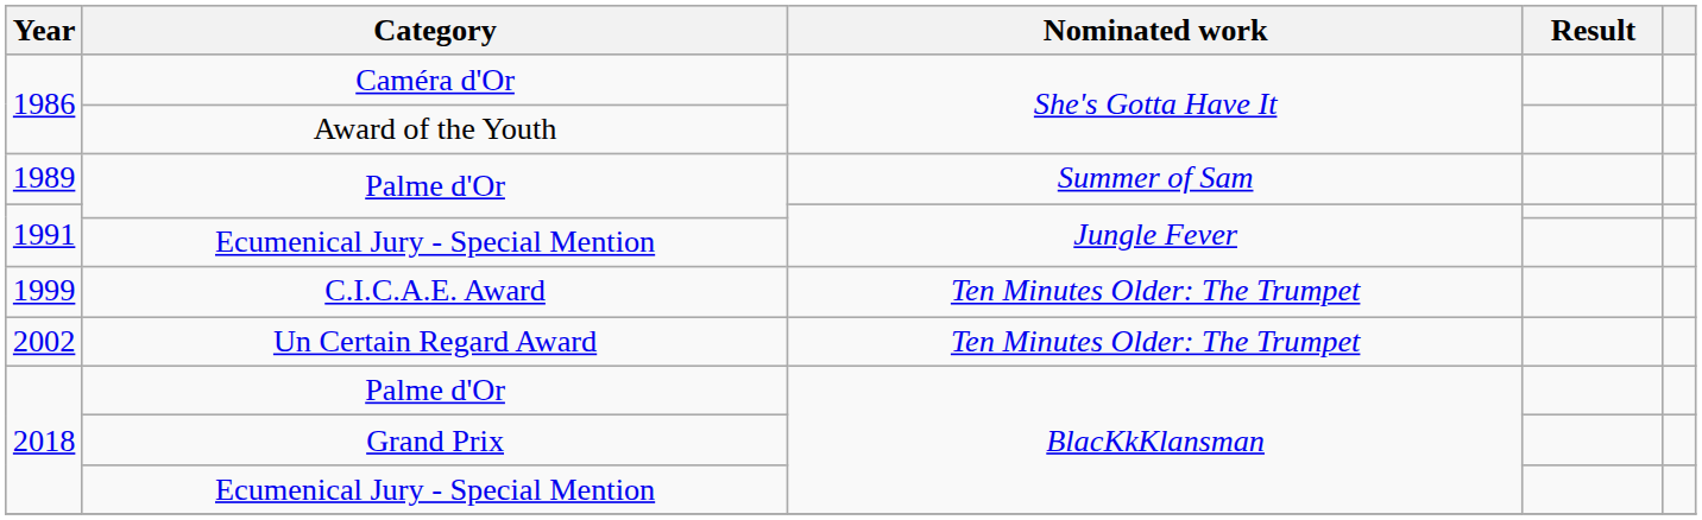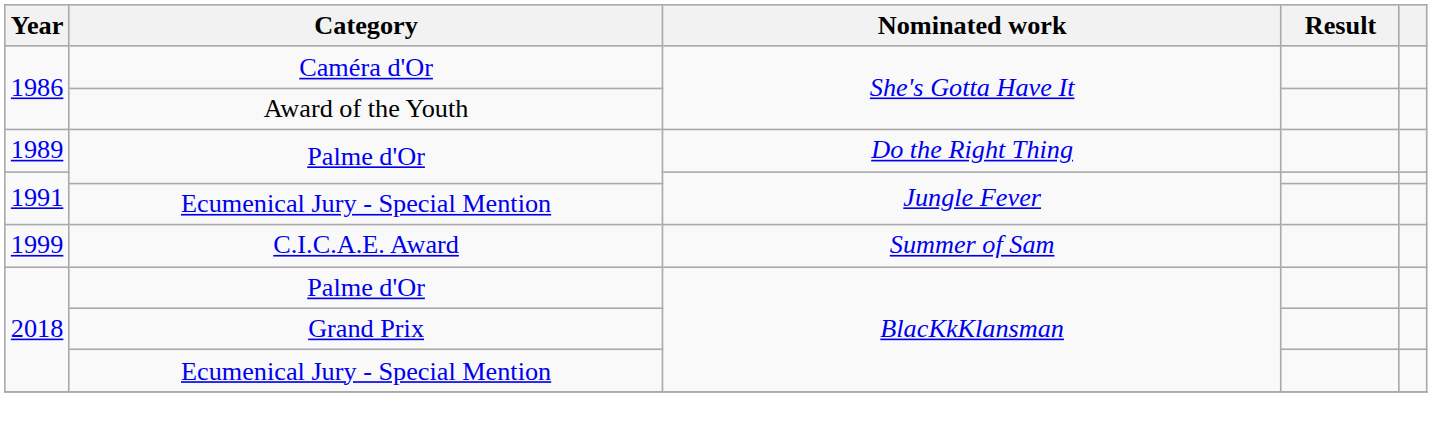 <table class="wikitable">
 <tr>
 <th scope="col" style="width:1em;">Year</th>
 <th scope="col" style="width:35em;">Category</th>
 <th scope="col" style="width:35em;">Nominated work</th>
 <th scope="col" style="width:5em;">Result</th>
 <th scope="col" style="width:1em;" class="unsortable"></th>
 </tr>
 <tr>
 <td align="center" rowspan=2><a href='#'>1986</a></td>
 <td align="center"><a href='#'>Caméra d'Or</a></td>
 <td align="center" rowspan=2><em><a href='#'>She's Gotta Have It</a></em></td>
 <td></td>
 <td></td>
 </tr>
 <tr>
 <td align="center">Award of the Youth</td>
 <td></td>
 <td></td>
 </tr>
 <tr>
 <td align="center"><a href='#'>1989</a></td>
 <td rowspan="2" align="center"><a href='#'>Palme d'Or</a></td>
-<td align="center"><em><a href='#'>Summer of Sam</a></em></td>
+<td align="center"><em><a href='#'>Do the Right Thing</a></em></td>
 <td></td>
 <td></td>
 </tr>
 <tr>
 <td align="center" rowspan=2><a href='#'>1991</a></td>
 <td align="center" rowspan=2><em><a href='#'>Jungle Fever</a></em></td>
 <td></td>
 <td></td>
 </tr>
 <tr>
 <td align="center"><a href='#'>Ecumenical Jury - Special Mention</a></td>
 <td></td>
 <td></td>
 </tr>
 <tr>
 <td align="center"><a href='#'>1999</a></td>
 <td align="center"><a href='#'>C.I.C.A.E. Award</a></td>
-<td align="center"><em><a href='#'>Ten Minutes Older: The Trumpet</a></em></td>
-<td></td>
-<td></td>
-</tr>
-<tr>
-<td align-"center"><a href='#'>2002</a></td>
-<td align="center"><a href='#'>Un Certain Regard Award</a></td>
-<td align="center"><em><a href='#'>Ten Minutes Older: The Trumpet</a></em></td>
+<td align="center"><em><a href='#'>Summer of Sam</a></em></td>
 <td></td>
 <td></td>
 </tr>
 <tr>
 <td rowspan="3" align="center"><a href='#'>2018</a></td>
 <td align="center"><a href='#'>Palme d'Or</a></td>
 <td rowspan="3" align="center"><em><a href='#'>BlacKkKlansman</a></em></td>
 <td></td>
 <td></td>
 </tr>
 <tr>
 <td align="center"><a href='#'>Grand Prix</a></td>
 <td></td>
 <td></td>
 </tr>
 <tr>
 <td align="center"><a href='#'>Ecumenical Jury - Special Mention</a></td>
 <td></td>
 <td></td>
 </tr>
 <tr>
 </tr>
 </table>
